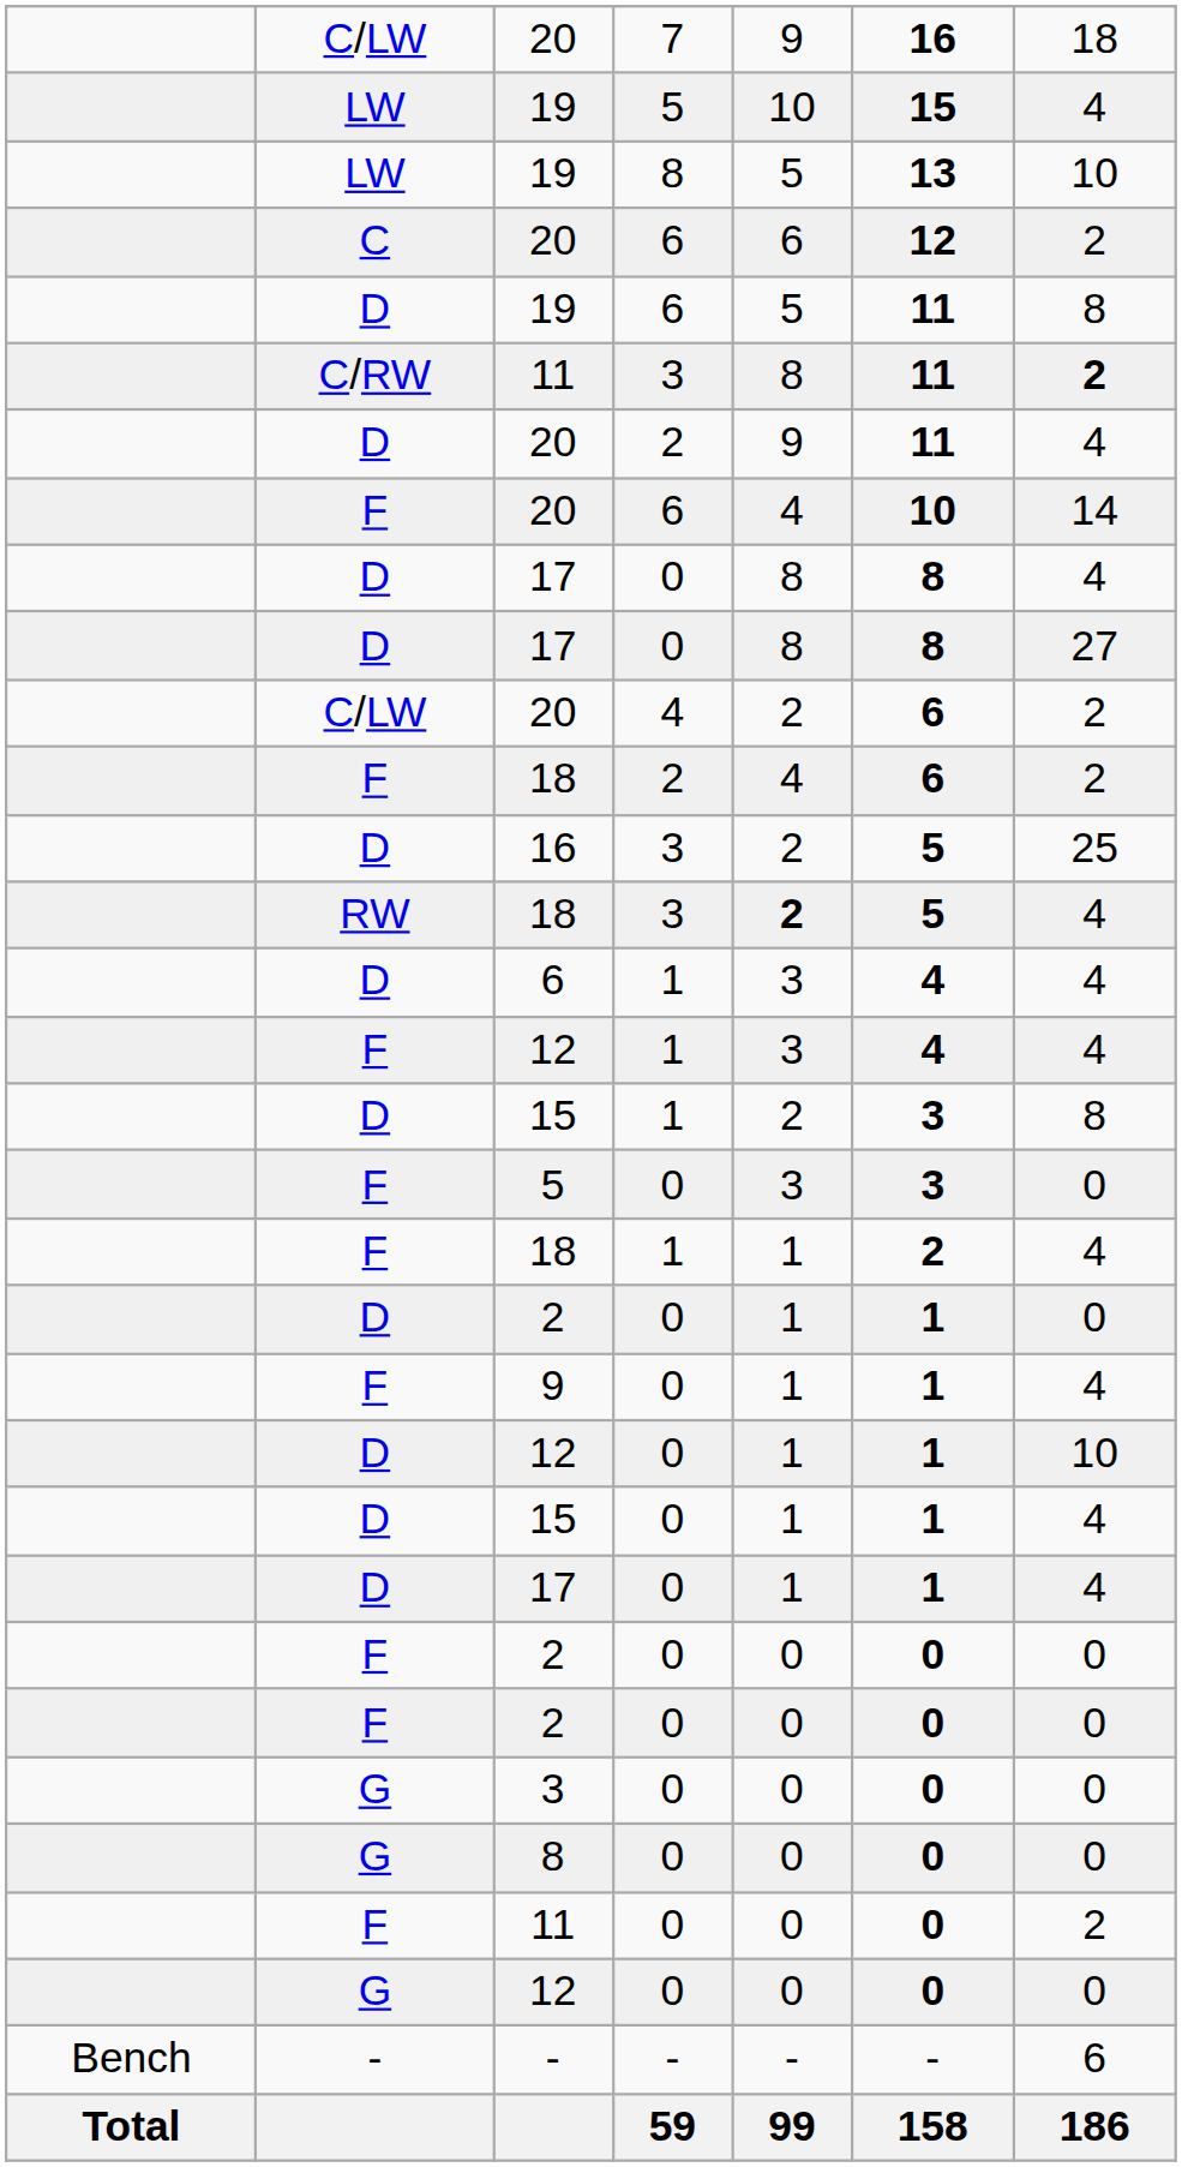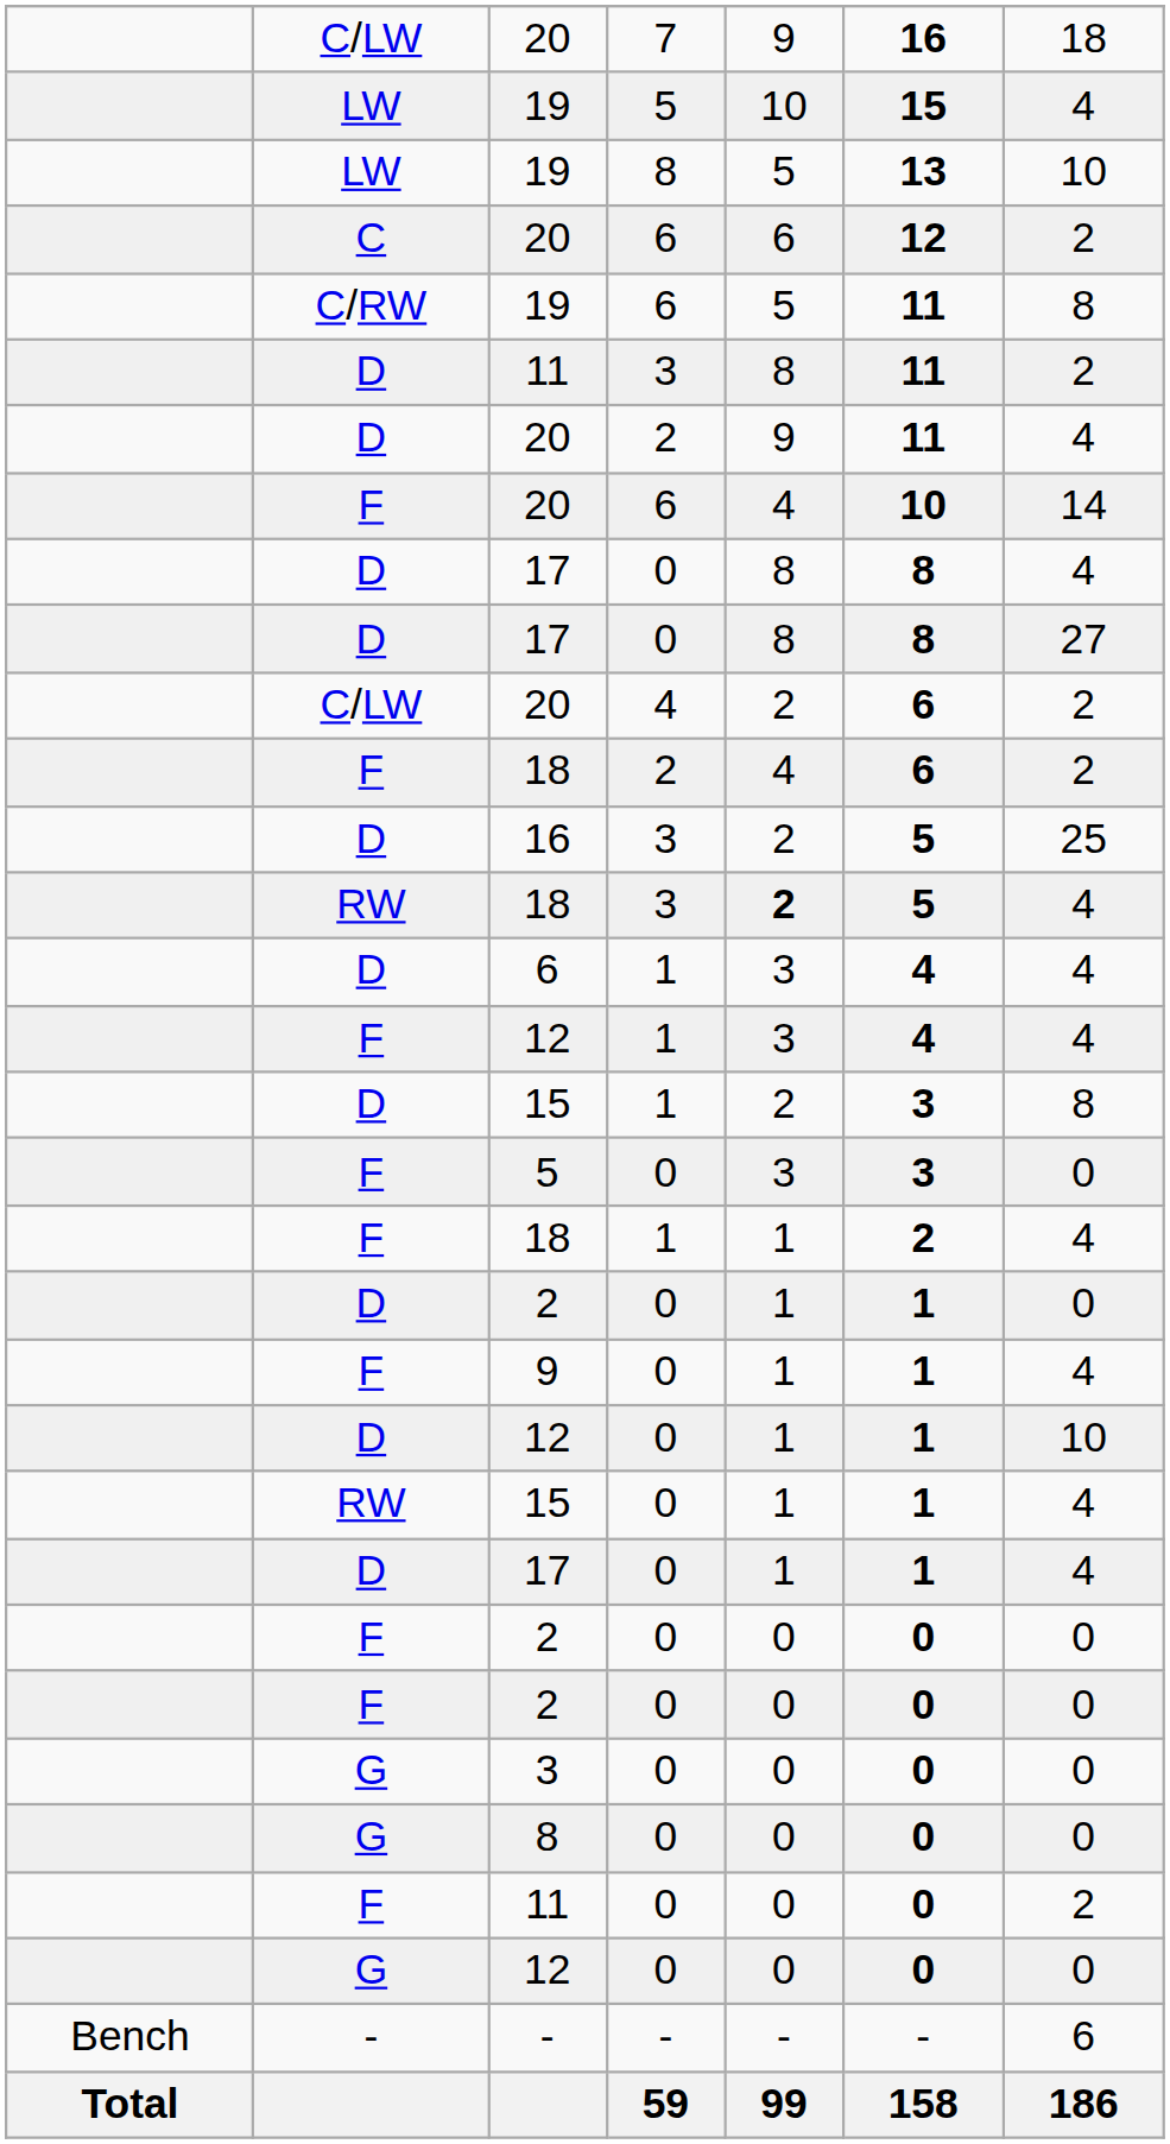 <table class="wikitable sortable" width ="50%">
 <tr align="center">
 </tr>
 <tr align="center" bgcolor="">
 <td></td>
 <td><a href='#'>C</a>/<a href='#'>LW</a></td>
 <td>20</td>
 <td>7</td>
 <td>9</td>
 <td><strong>16</strong></td>
 <td>18</td>
 </tr>
 <tr align="center" bgcolor="f0f0f0">
 <td></td>
 <td><a href='#'>LW</a></td>
 <td>19</td>
 <td>5</td>
 <td>10</td>
 <td><strong>15</strong></td>
 <td>4</td>
 </tr>
 <tr align="center" bgcolor="">
 <td></td>
 <td><a href='#'>LW</a></td>
 <td>19</td>
 <td>8</td>
 <td>5</td>
 <td><strong>13</strong></td>
 <td>10</td>
 </tr>
 <tr align="center" bgcolor="f0f0f0">
 <td></td>
 <td><a href='#'>C</a></td>
 <td>20</td>
 <td>6</td>
 <td>6</td>
 <td><strong>12</strong></td>
 <td>2</td>
 </tr>
 <tr align="center" bgcolor="">
 <td></td>
-<td><a href='#'>D</a></td>
+<td><a href='#'>C</a>/<a href='#'>RW</a></td>
 <td>19</td>
 <td>6</td>
 <td>5</td>
 <td><strong>11</strong></td>
 <td>8</td>
 </tr>
 <tr align="center" bgcolor="f0f0f0">
 <td></td>
-<td><a href='#'>C</a>/<a href='#'>RW</a></td>
+<td><a href='#'>D</a></td>
 <td>11</td>
 <td>3</td>
 <td>8</td>
 <td><strong>11</strong></td>
-<td><strong>2</strong></td>
+<td>2</td>
 </tr>
 <tr align="center" bgcolor="">
 <td></td>
 <td><a href='#'>D</a></td>
 <td>20</td>
 <td>2</td>
 <td>9</td>
 <td><strong>11</strong></td>
 <td>4</td>
 </tr>
 <tr align="center" bgcolor="f0f0f0">
 <td></td>
 <td><a href='#'>F</a></td>
 <td>20</td>
 <td>6</td>
 <td>4</td>
 <td><strong>10</strong></td>
 <td>14</td>
 </tr>
 <tr align="center" bgcolor="">
 <td></td>
 <td><a href='#'>D</a></td>
 <td>17</td>
 <td>0</td>
 <td>8</td>
 <td><strong>8</strong></td>
 <td>4</td>
 </tr>
 <tr align="center" bgcolor="f0f0f0">
 <td></td>
 <td><a href='#'>D</a></td>
 <td>17</td>
 <td>0</td>
 <td>8</td>
 <td><strong>8</strong></td>
 <td>27</td>
 </tr>
 <tr align="center" bgcolor="">
 <td></td>
 <td><a href='#'>C</a>/<a href='#'>LW</a></td>
 <td>20</td>
 <td>4</td>
 <td>2</td>
 <td><strong>6</strong></td>
 <td>2</td>
 </tr>
 <tr align="center" bgcolor="f0f0f0">
 <td></td>
 <td><a href='#'>F</a></td>
 <td>18</td>
 <td>2</td>
 <td>4</td>
 <td><strong>6</strong></td>
 <td>2</td>
 </tr>
 <tr align="center" bgcolor="">
 <td></td>
 <td><a href='#'>D</a></td>
 <td>16</td>
 <td>3</td>
 <td>2</td>
 <td><strong>5</strong></td>
 <td>25</td>
 </tr>
 <tr align="center" bgcolor="f0f0f0">
 <td></td>
 <td><a href='#'>RW</a></td>
 <td>18</td>
 <td>3</td>
 <td><strong>2</strong></td>
 <td><strong>5</strong></td>
 <td>4</td>
 </tr>
 <tr align="center" bgcolor="">
 <td></td>
 <td><a href='#'>D</a></td>
 <td>6</td>
 <td>1</td>
 <td>3</td>
 <td><strong>4</strong></td>
 <td>4</td>
 </tr>
 <tr align="center" bgcolor="f0f0f0">
 <td></td>
 <td><a href='#'>F</a></td>
 <td>12</td>
 <td>1</td>
 <td>3</td>
 <td><strong>4</strong></td>
 <td>4</td>
 </tr>
 <tr align="center" bgcolor="">
 <td></td>
 <td><a href='#'>D</a></td>
 <td>15</td>
 <td>1</td>
 <td>2</td>
 <td><strong>3</strong></td>
 <td>8</td>
 </tr>
 <tr align="center" bgcolor="f0f0f0">
 <td></td>
 <td><a href='#'>F</a></td>
 <td>5</td>
 <td>0</td>
 <td>3</td>
 <td><strong>3</strong></td>
 <td>0</td>
 </tr>
 <tr align="center" bgcolor="">
 <td></td>
 <td><a href='#'>F</a></td>
 <td>18</td>
 <td>1</td>
 <td>1</td>
 <td><strong>2</strong></td>
 <td>4</td>
 </tr>
 <tr align="center" bgcolor="f0f0f0">
 <td></td>
 <td><a href='#'>D</a></td>
 <td>2</td>
 <td>0</td>
 <td>1</td>
 <td><strong>1</strong></td>
 <td>0</td>
 </tr>
 <tr align="center" bgcolor="">
 <td></td>
 <td><a href='#'>F</a></td>
 <td>9</td>
 <td>0</td>
 <td>1</td>
 <td><strong>1</strong></td>
 <td>4</td>
 </tr>
 <tr align="center" bgcolor="f0f0f0">
 <td></td>
 <td><a href='#'>D</a></td>
 <td>12</td>
 <td>0</td>
 <td>1</td>
 <td><strong>1</strong></td>
 <td>10</td>
 </tr>
 <tr align="center" bgcolor="">
 <td></td>
-<td><a href='#'>D</a></td>
+<td><a href='#'>RW</a></td>
 <td>15</td>
 <td>0</td>
 <td>1</td>
 <td><strong>1</strong></td>
 <td>4</td>
 </tr>
 <tr align="center" bgcolor="f0f0f0">
 <td></td>
 <td><a href='#'>D</a></td>
 <td>17</td>
 <td>0</td>
 <td>1</td>
 <td><strong>1</strong></td>
 <td>4</td>
 </tr>
 <tr align="center" bgcolor="">
 <td></td>
 <td><a href='#'>F</a></td>
 <td>2</td>
 <td>0</td>
 <td>0</td>
 <td><strong>0</strong></td>
 <td>0</td>
 </tr>
 <tr align="center" bgcolor="f0f0f0">
 <td></td>
 <td><a href='#'>F</a></td>
 <td>2</td>
 <td>0</td>
 <td>0</td>
 <td><strong>0</strong></td>
 <td>0</td>
 </tr>
 <tr align="center" bgcolor="">
 <td></td>
 <td><a href='#'>G</a></td>
 <td>3</td>
 <td>0</td>
 <td>0</td>
 <td><strong>0</strong></td>
 <td>0</td>
 </tr>
 <tr align="center" bgcolor="f0f0f0">
 <td></td>
 <td><a href='#'>G</a></td>
 <td>8</td>
 <td>0</td>
 <td>0</td>
 <td><strong>0</strong></td>
 <td>0</td>
 </tr>
 <tr align="center" bgcolor="">
 <td></td>
 <td><a href='#'>F</a></td>
 <td>11</td>
 <td>0</td>
 <td>0</td>
 <td><strong>0</strong></td>
 <td>2</td>
 </tr>
 <tr align="center" bgcolor="f0f0f0">
 <td></td>
 <td><a href='#'>G</a></td>
 <td>12</td>
 <td>0</td>
 <td>0</td>
 <td><strong>0</strong></td>
 <td>0</td>
 </tr>
 <tr align="center" bgcolor="">
 <td>Bench</td>
 <td>-</td>
 <td>-</td>
 <td>-</td>
 <td>-</td>
 <td>-</td>
 <td>6</td>
 </tr>
 <tr>
 <th>Total</th>
 <th></th>
 <th></th>
 <th>59</th>
 <th>99</th>
 <th>158</th>
 <th>186</th>
 </tr>
 </table>
